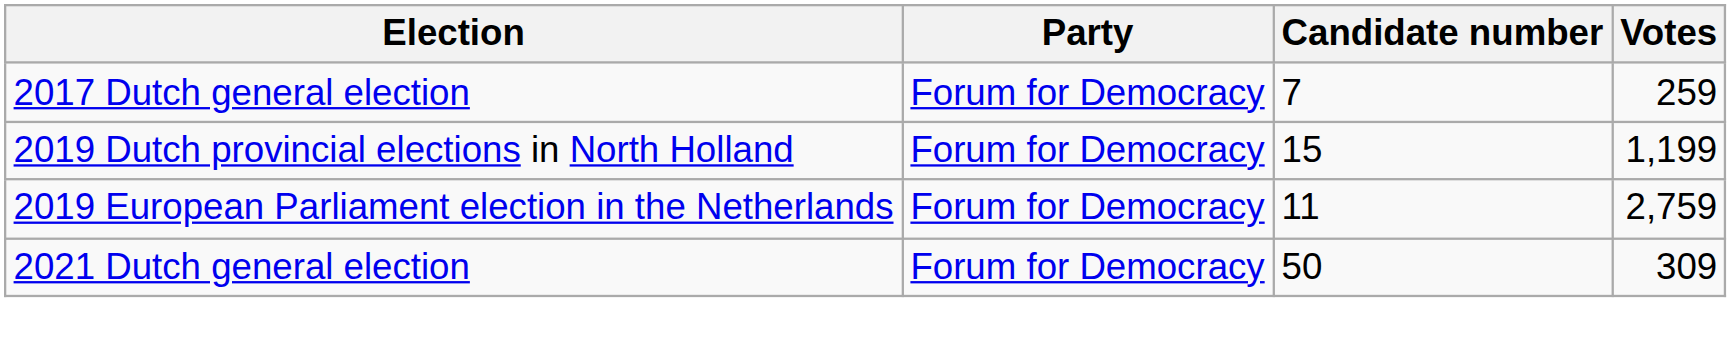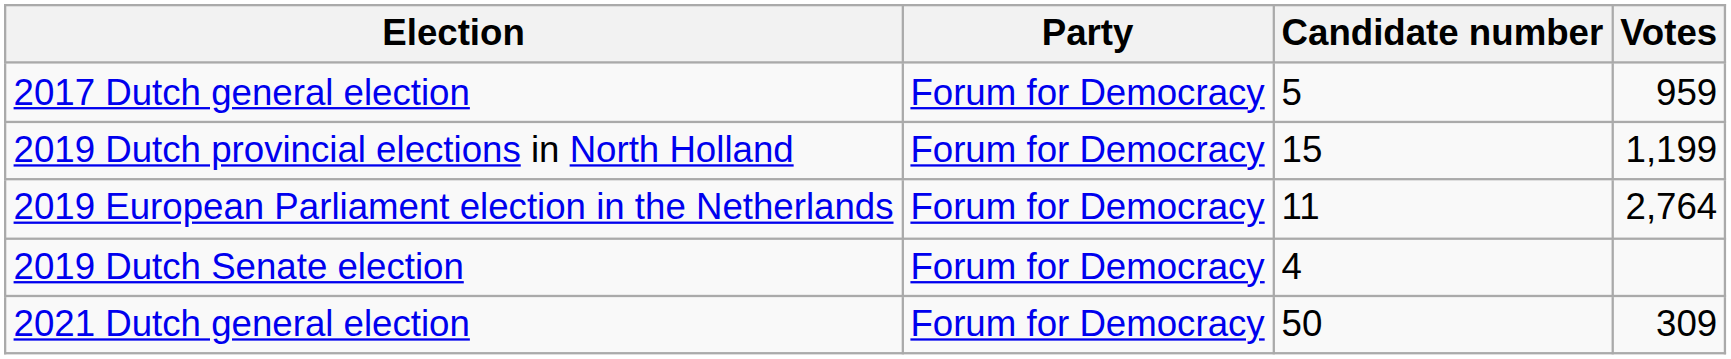 <table class="wikitable sortable">
 <tr |>
 <th>Election</th>
 <th>Party</th>
 <th>Candidate number</th>
 <th>Votes</th>
 </tr>
 <tr>
 <td><a href='#'>2017 Dutch general election</a></td>
 <td><a href='#'>Forum for Democracy</a></td>
-<td>7</td>
-<td style=text-align:right>259</td>
+<td>5</td>
+<td style=text-align:right>959</td>
 </tr>
 <tr>
 <td><a href='#'>2019 Dutch provincial elections</a> in <a href='#'>North Holland</a></td>
 <td><a href='#'>Forum for Democracy</a></td>
 <td>15</td>
 <td style=text-align:right>1,199</td>
 </tr>
 <tr>
 <td><a href='#'>2019 European Parliament election in the Netherlands</a></td>
 <td><a href='#'>Forum for Democracy</a></td>
 <td>11</td>
-<td style=text-align:right>2,759</td>
+<td style=text-align:right>2,764</td>
+</tr>
+<tr>
+<td><a href='#'>2019 Dutch Senate election</a></td>
+<td><a href='#'>Forum for Democracy</a></td>
+<td>4</td>
+<td></td>
 </tr>
 <tr>
 <td><a href='#'>2021 Dutch general election</a></td>
 <td><a href='#'>Forum for Democracy</a></td>
 <td>50</td>
 <td style=text-align:right>309</td>
 </tr>
 </table>
